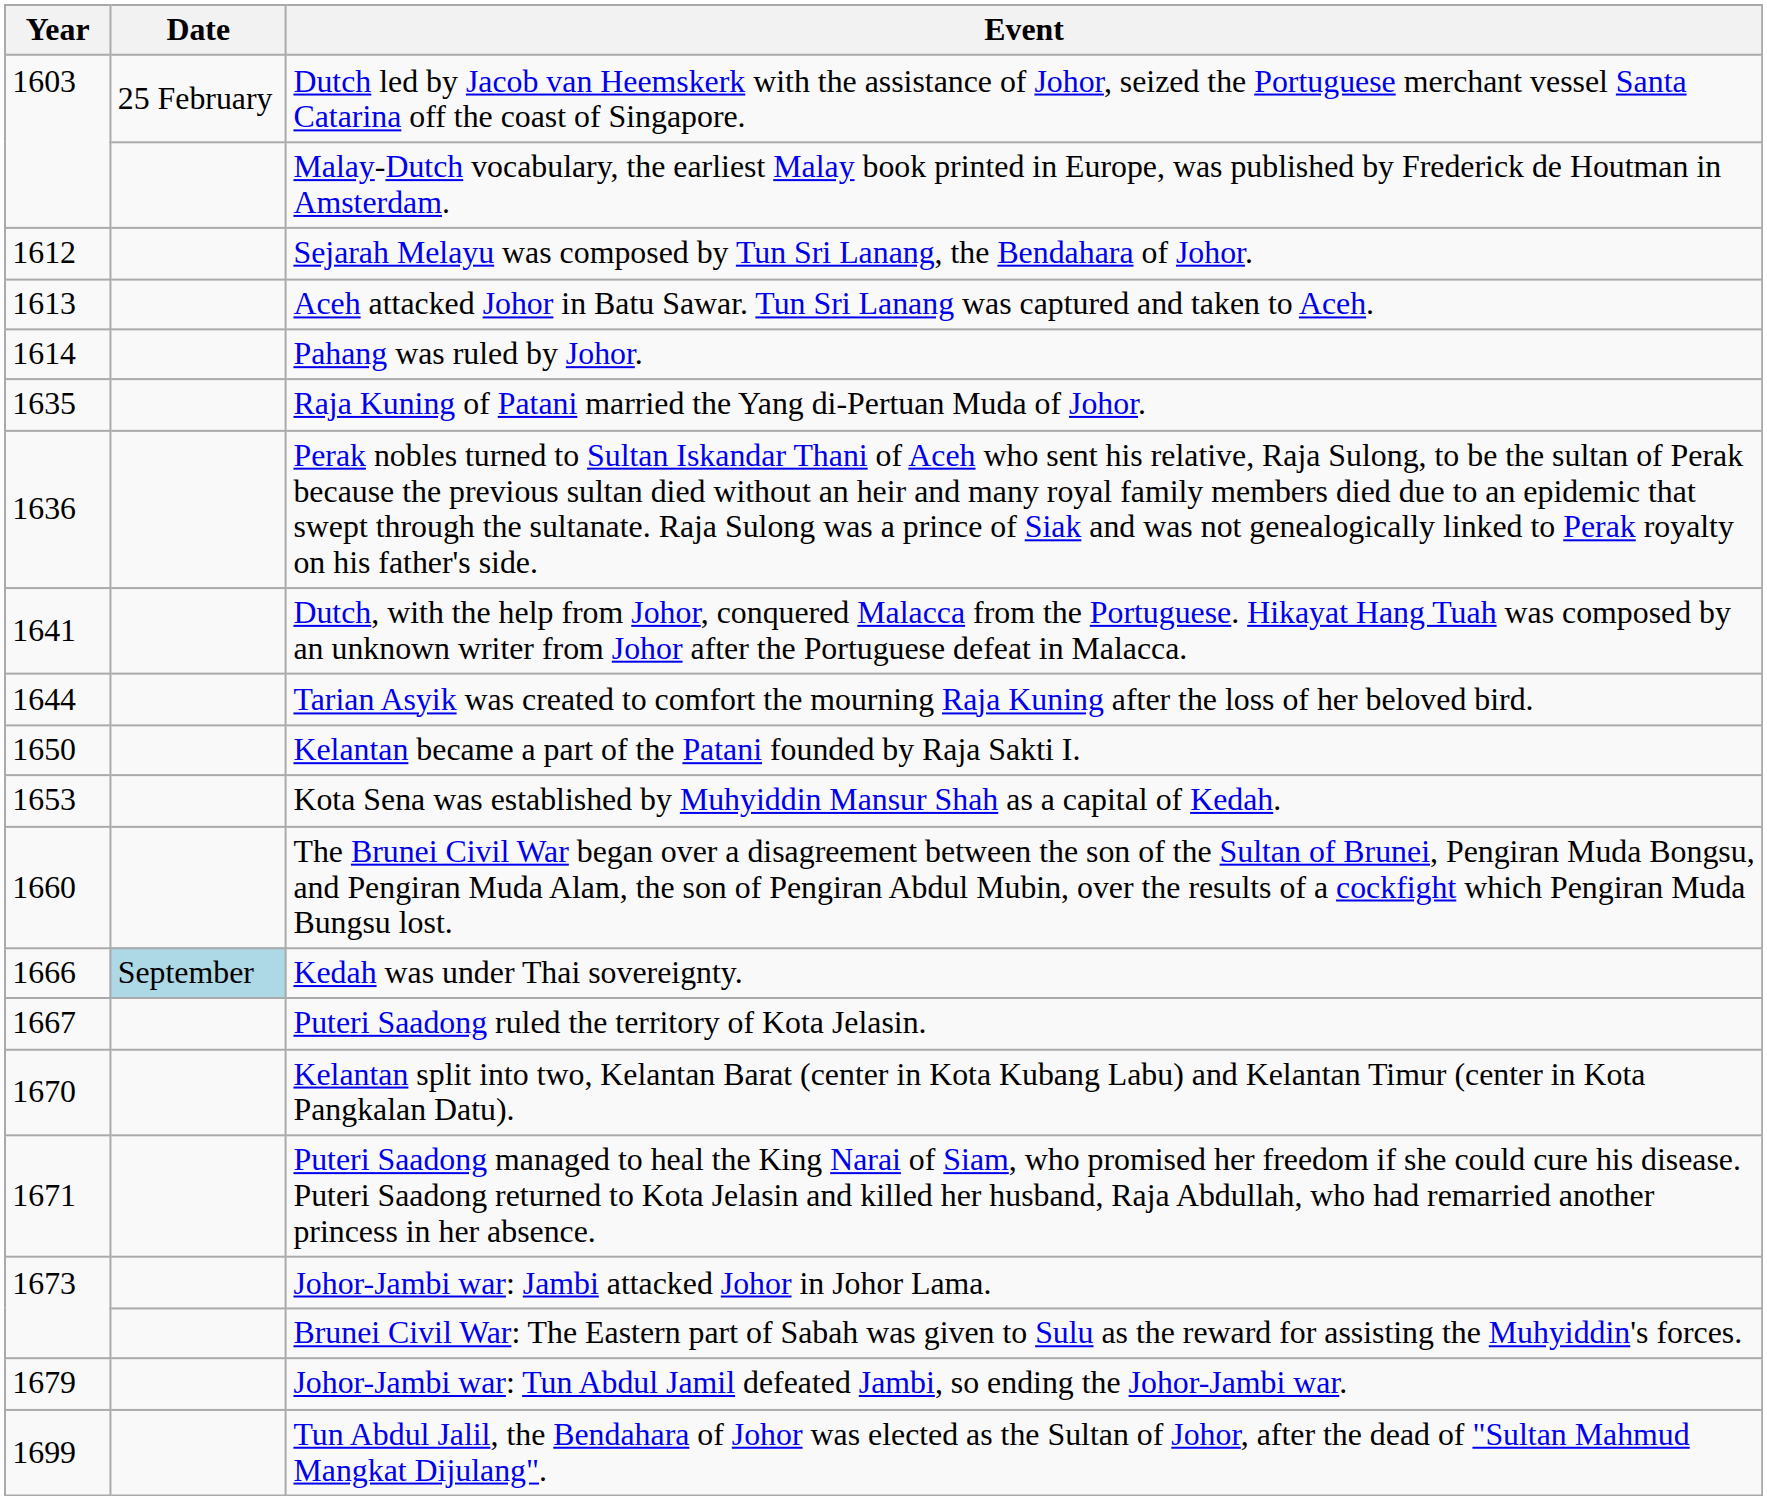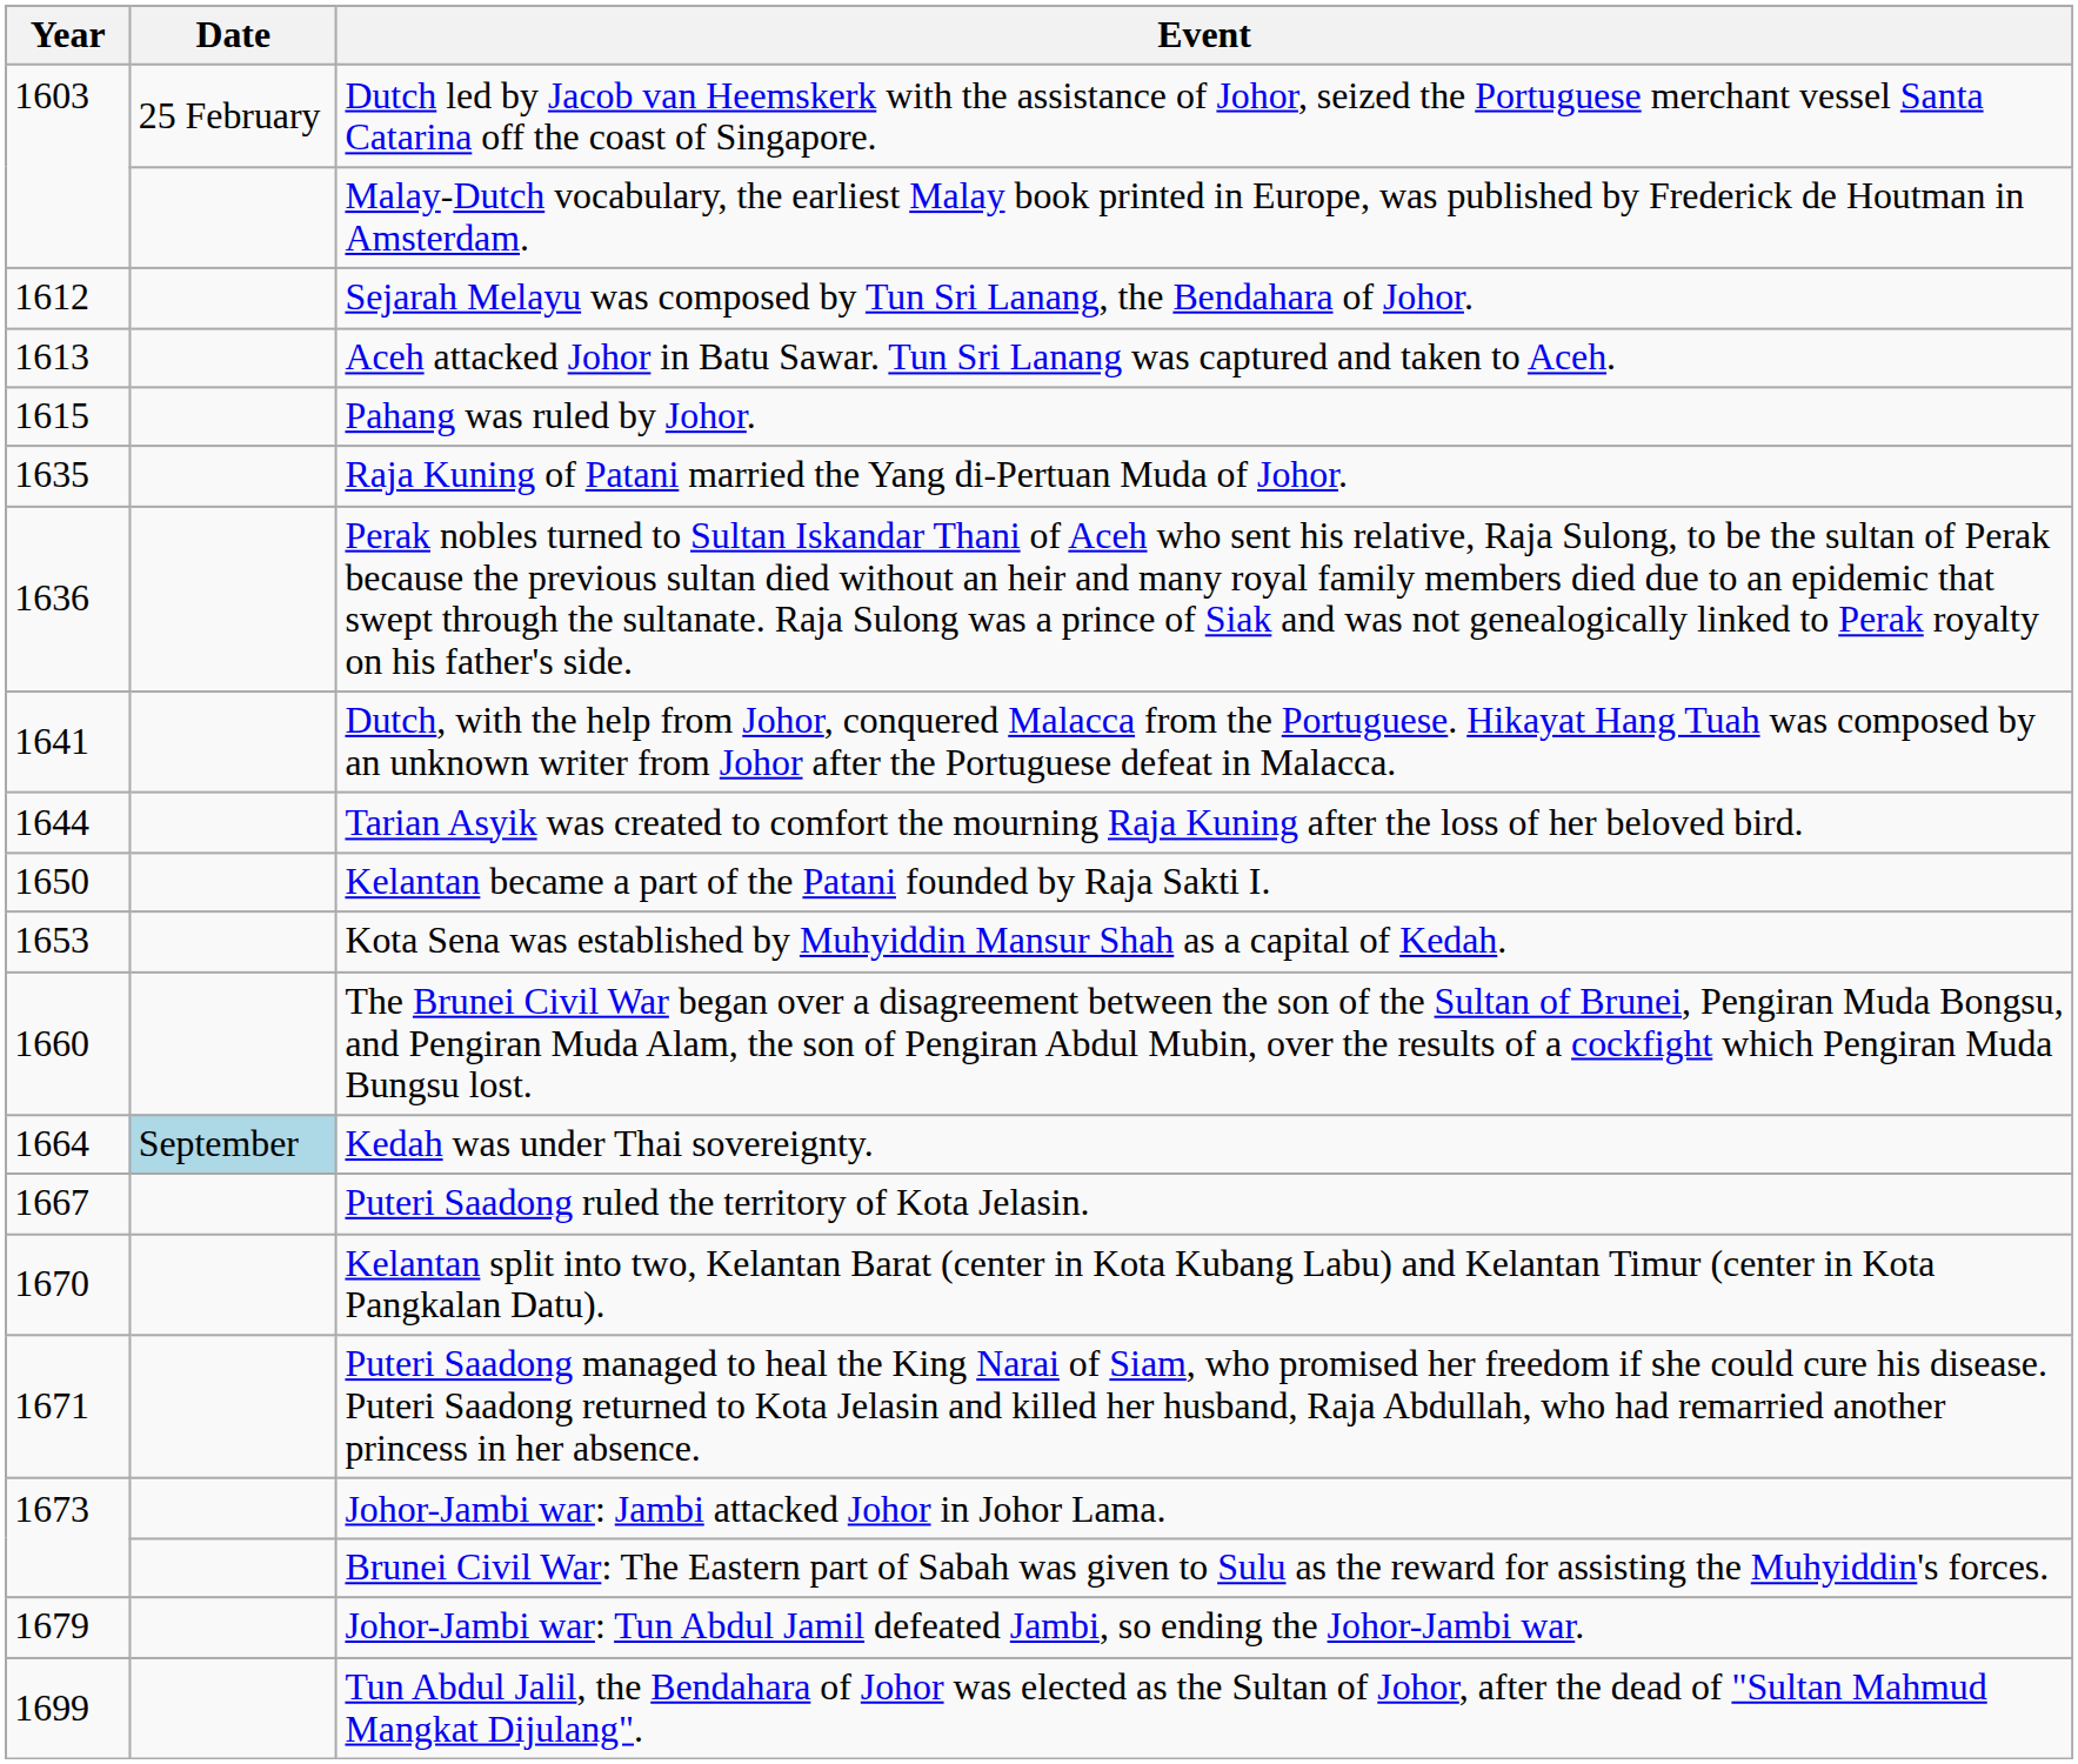 <table class="wikitable" width="100%">
 <tr>
 <th style="width:6%">Year</th>
 <th style="width:10%">Date</th>
 <th>Event</th>
 </tr>
 <tr>
 <td rowspan="2" valign="top">1603</td>
 <td>25 February</td>
 <td><a href='#'>Dutch</a> led by <a href='#'>Jacob van Heemskerk</a> with the assistance of <a href='#'>Johor</a>, seized the <a href='#'>Portuguese</a> merchant vessel <a href='#'>Santa Catarina</a> off the coast of Singapore.</td>
 </tr>
 <tr>
 <td></td>
 <td><a href='#'>Malay</a>-<a href='#'>Dutch</a> vocabulary, the earliest <a href='#'>Malay</a> book printed in Europe, was published by Frederick de Houtman in <a href='#'>Amsterdam</a>.</td>
 </tr>
 <tr>
 <td>1612</td>
 <td></td>
 <td><a href='#'>Sejarah Melayu</a> was composed by <a href='#'>Tun Sri Lanang</a>, the <a href='#'>Bendahara</a> of <a href='#'>Johor</a>.</td>
 </tr>
 <tr>
 <td>1613</td>
 <td></td>
 <td><a href='#'>Aceh</a> attacked <a href='#'>Johor</a> in Batu Sawar. <a href='#'>Tun Sri Lanang</a> was captured and taken to <a href='#'>Aceh</a>.</td>
 </tr>
 <tr>
-<td>1614</td>
+<td>1615</td>
 <td></td>
 <td><a href='#'>Pahang</a> was ruled by <a href='#'>Johor</a>.</td>
 </tr>
 <tr>
 <td>1635</td>
 <td></td>
 <td><a href='#'>Raja Kuning</a> of <a href='#'>Patani</a> married the Yang di-Pertuan Muda of <a href='#'>Johor</a>.</td>
 </tr>
 <tr>
 <td>1636</td>
 <td></td>
 <td><a href='#'>Perak</a> nobles turned to <a href='#'>Sultan Iskandar Thani</a> of <a href='#'>Aceh</a> who sent his relative, Raja Sulong, to be the sultan of Perak because the previous sultan died without an heir and many royal family members died due to an epidemic that swept through the sultanate. Raja Sulong was a prince of <a href='#'>Siak</a> and was not genealogically linked to <a href='#'>Perak</a> royalty on his father's side.</td>
 </tr>
 <tr>
 <td>1641</td>
 <td></td>
 <td><a href='#'>Dutch</a>, with the help from <a href='#'>Johor</a>, conquered <a href='#'>Malacca</a> from the <a href='#'>Portuguese</a>. <a href='#'>Hikayat Hang Tuah</a> was composed by an unknown writer from <a href='#'>Johor</a> after the Portuguese defeat in Malacca.</td>
 </tr>
 <tr>
 <td>1644</td>
 <td></td>
 <td><a href='#'>Tarian Asyik</a> was created to comfort the mourning <a href='#'>Raja Kuning</a> after the loss of her beloved bird.</td>
 </tr>
 <tr>
 <td>1650</td>
 <td></td>
 <td><a href='#'>Kelantan</a> became a part of the <a href='#'>Patani</a> founded by Raja Sakti I.</td>
 </tr>
 <tr>
 <td>1653</td>
 <td></td>
 <td>Kota Sena was established by <a href='#'>Muhyiddin Mansur Shah</a> as a capital of <a href='#'>Kedah</a>.</td>
 </tr>
 <tr>
 <td>1660</td>
 <td></td>
 <td>The <a href='#'>Brunei Civil War</a> began over a disagreement between the son of the <a href='#'>Sultan of Brunei</a>, Pengiran Muda Bongsu, and Pengiran Muda Alam, the son of Pengiran Abdul Mubin, over the results of a <a href='#'>cockfight</a> which Pengiran Muda Bungsu lost.</td>
 </tr>
 <tr>
-<td>1666</td>
+<td>1664</td>
 <td style="background: lightblue;">September</td>
 <td><a href='#'>Kedah</a> was under Thai sovereignty.</td>
 </tr>
 <tr>
 <td>1667</td>
 <td></td>
 <td><a href='#'>Puteri Saadong</a> ruled the territory of Kota Jelasin.</td>
 </tr>
 <tr>
 <td>1670</td>
 <td></td>
 <td><a href='#'>Kelantan</a> split into two, Kelantan Barat (center in Kota Kubang Labu) and Kelantan Timur (center in Kota Pangkalan Datu).</td>
 </tr>
 <tr>
 <td>1671</td>
 <td></td>
 <td><a href='#'>Puteri Saadong</a> managed to heal the King <a href='#'>Narai</a> of <a href='#'>Siam</a>, who promised her freedom if she could cure his disease. Puteri Saadong returned to Kota Jelasin and killed her husband, Raja Abdullah, who had remarried another princess in her absence.</td>
 </tr>
 <tr>
 <td rowspan="2" valign="top">1673</td>
 <td></td>
 <td><a href='#'>Johor-Jambi war</a>: <a href='#'>Jambi</a> attacked <a href='#'>Johor</a> in Johor Lama.</td>
 </tr>
 <tr>
 <td></td>
 <td><a href='#'>Brunei Civil War</a>: The Eastern part of Sabah was given to <a href='#'>Sulu</a> as the reward for assisting the <a href='#'>Muhyiddin</a>'s forces.</td>
 </tr>
 <tr>
 <td>1679</td>
 <td></td>
 <td><a href='#'>Johor-Jambi war</a>: <a href='#'>Tun Abdul Jamil</a> defeated <a href='#'>Jambi</a>, so ending the <a href='#'>Johor-Jambi war</a>.</td>
 </tr>
 <tr>
 <td>1699</td>
 <td></td>
 <td><a href='#'>Tun Abdul Jalil</a>, the <a href='#'>Bendahara</a> of <a href='#'>Johor</a> was elected as the Sultan of <a href='#'>Johor</a>, after the dead of <a href='#'>"Sultan Mahmud Mangkat Dijulang"</a>.</td>
 </tr>
 </table>
